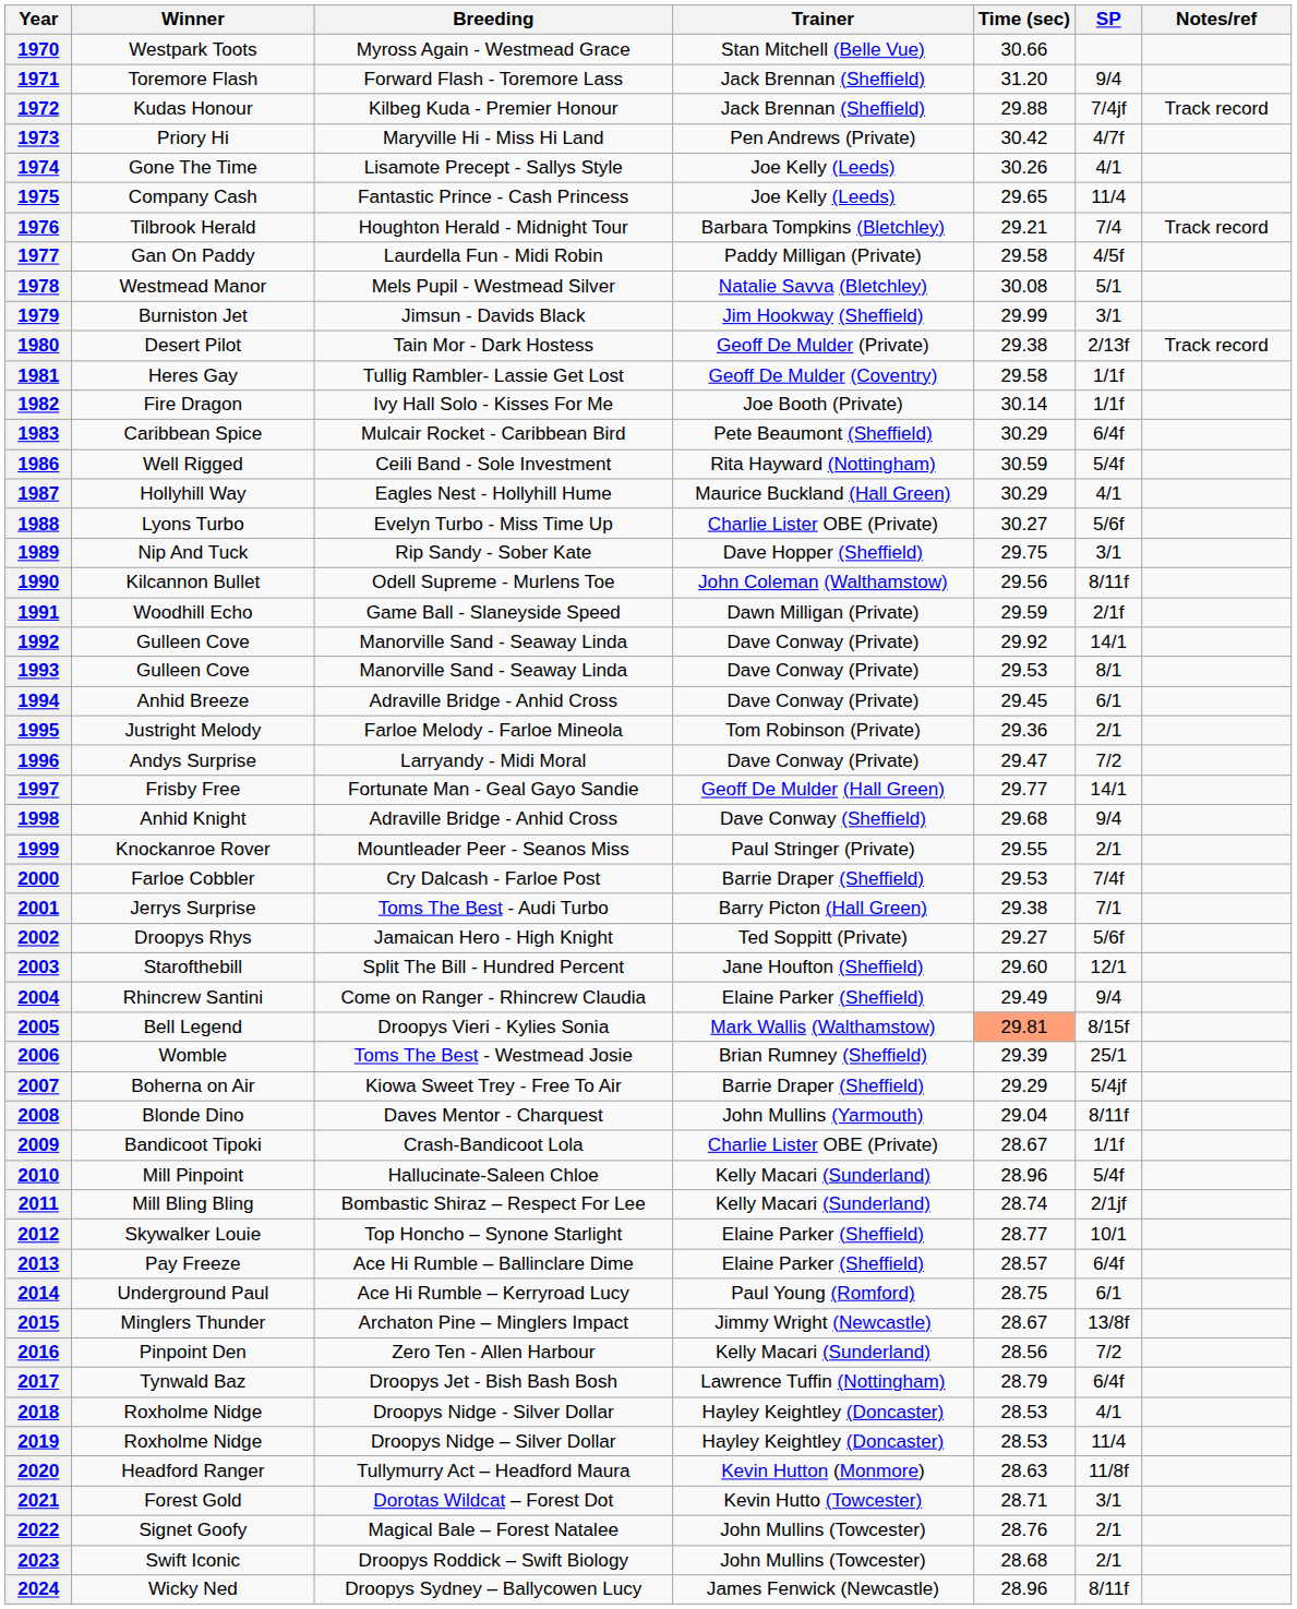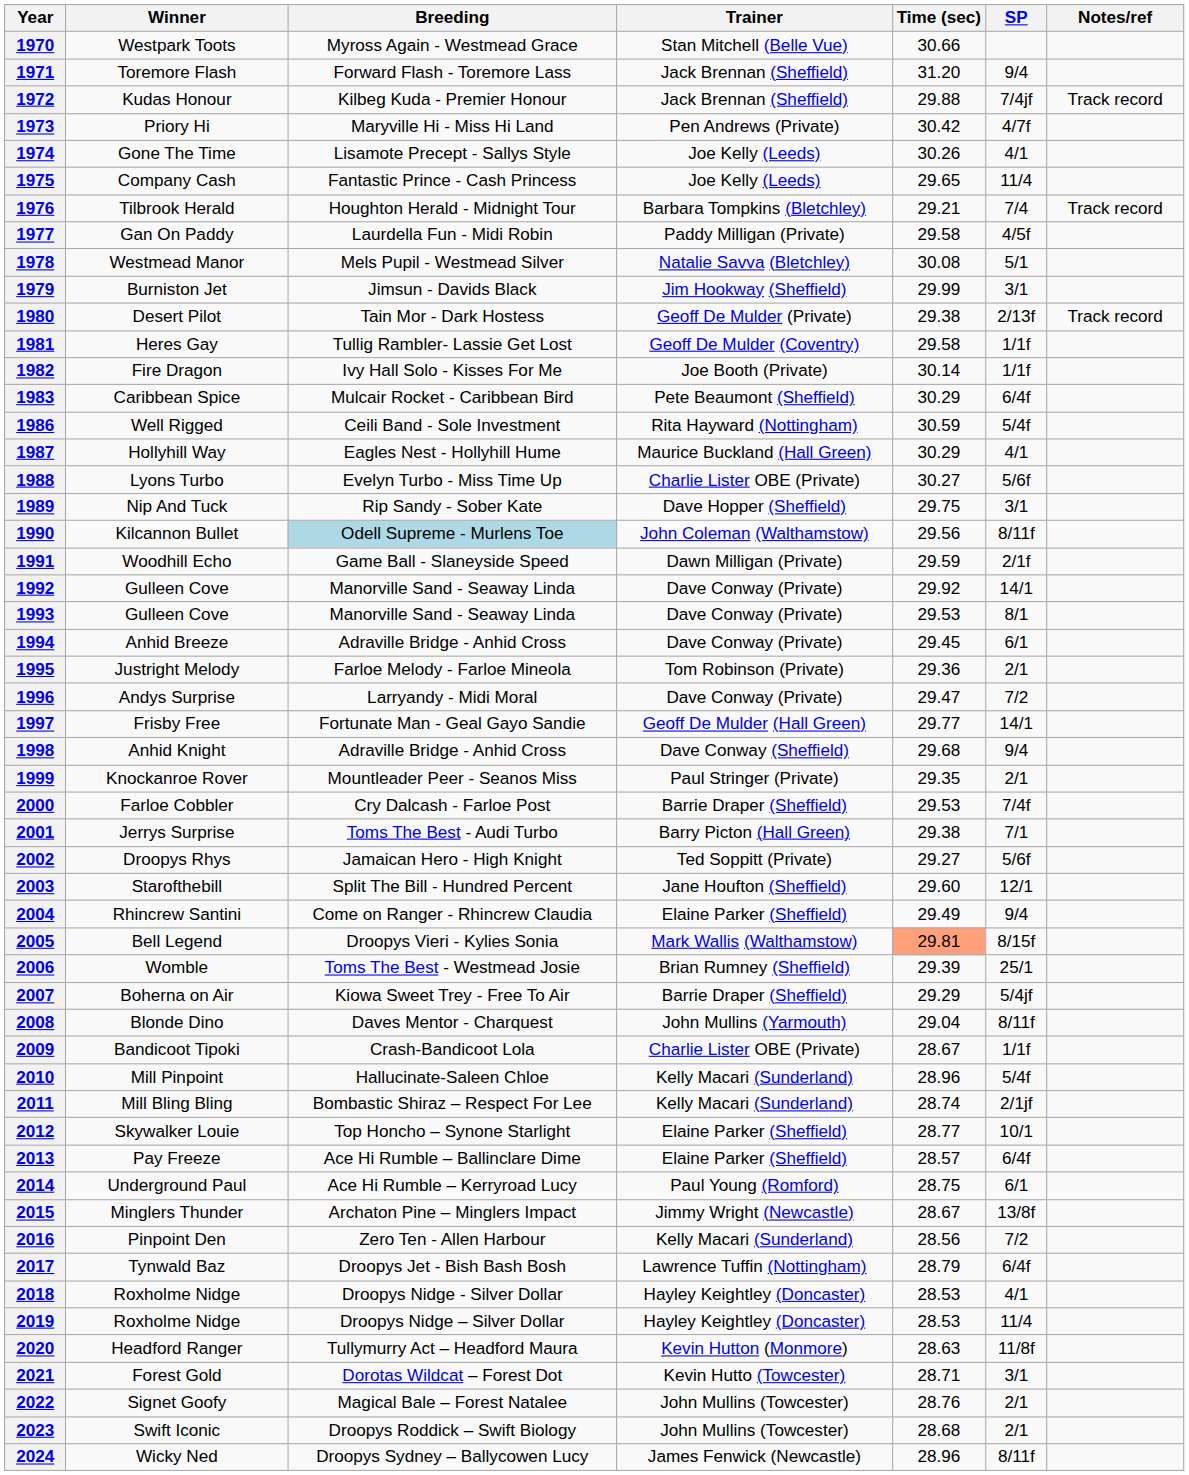 <table class="wikitable" style="text-align:center">
 <tr>
 <th width=50>Year</th>
 <th width=200>Winner</th>
 <th width=300>Breeding</th>
 <th width=250>Trainer</th>
 <th width=80>Time (sec)</th>
 <th width=50><a href='#'>SP</a></th>
 <th width=120>Notes/ref</th>
 </tr>
 <tr>
 <th><a href='#'>1970</a></th>
 <td>Westpark Toots</td>
 <td>Myross Again - Westmead Grace</td>
 <td>Stan Mitchell <a href='#'>(Belle Vue)</a></td>
 <td>30.66</td>
 <td></td>
 <td></td>
 </tr>
 <tr>
 <th><a href='#'>1971</a></th>
 <td>Toremore Flash</td>
 <td>Forward Flash - Toremore Lass</td>
 <td>Jack Brennan <a href='#'>(Sheffield)</a></td>
 <td>31.20</td>
 <td>9/4</td>
 <td></td>
 </tr>
 <tr>
 <th><a href='#'>1972</a></th>
 <td>Kudas Honour</td>
 <td>Kilbeg Kuda - Premier Honour</td>
 <td>Jack Brennan <a href='#'>(Sheffield)</a></td>
 <td>29.88</td>
 <td>7/4jf</td>
 <td>Track record</td>
 </tr>
 <tr>
 <th><a href='#'>1973</a></th>
 <td>Priory Hi</td>
 <td>Maryville Hi - Miss Hi Land</td>
 <td>Pen Andrews (Private)</td>
 <td>30.42</td>
 <td>4/7f</td>
 <td></td>
 </tr>
 <tr>
 <th><a href='#'>1974</a></th>
 <td>Gone The Time</td>
 <td>Lisamote Precept - Sallys Style</td>
 <td>Joe Kelly <a href='#'>(Leeds)</a></td>
 <td>30.26</td>
 <td>4/1</td>
 <td></td>
 </tr>
 <tr>
 <th><a href='#'>1975</a></th>
 <td>Company Cash</td>
 <td>Fantastic Prince - Cash Princess</td>
 <td>Joe Kelly <a href='#'>(Leeds)</a></td>
 <td>29.65</td>
 <td>11/4</td>
 <td></td>
 </tr>
 <tr>
 <th><a href='#'>1976</a></th>
 <td>Tilbrook Herald</td>
 <td>Houghton Herald - Midnight Tour</td>
 <td>Barbara Tompkins <a href='#'>(Bletchley)</a></td>
 <td>29.21</td>
 <td>7/4</td>
 <td>Track record</td>
 </tr>
 <tr>
 <th><a href='#'>1977</a></th>
 <td>Gan On Paddy</td>
 <td>Laurdella Fun - Midi Robin</td>
 <td>Paddy Milligan (Private)</td>
 <td>29.58</td>
 <td>4/5f</td>
 <td></td>
 </tr>
 <tr>
 <th><a href='#'>1978</a></th>
 <td>Westmead Manor</td>
 <td>Mels Pupil - Westmead Silver</td>
 <td><a href='#'>Natalie Savva</a> <a href='#'>(Bletchley)</a></td>
 <td>30.08</td>
 <td>5/1</td>
 <td></td>
 </tr>
 <tr>
 <th><a href='#'>1979</a></th>
 <td>Burniston Jet</td>
 <td>Jimsun - Davids Black</td>
 <td><a href='#'>Jim Hookway</a> <a href='#'>(Sheffield)</a></td>
 <td>29.99</td>
 <td>3/1</td>
 <td></td>
 </tr>
 <tr>
 <th><a href='#'>1980</a></th>
 <td>Desert Pilot</td>
 <td>Tain Mor - Dark Hostess</td>
 <td><a href='#'>Geoff De Mulder</a> (Private)</td>
 <td>29.38</td>
 <td>2/13f</td>
 <td>Track record</td>
 </tr>
 <tr>
 <th><a href='#'>1981</a></th>
 <td>Heres Gay</td>
 <td>Tullig Rambler- Lassie Get Lost</td>
 <td><a href='#'>Geoff De Mulder</a> <a href='#'>(Coventry)</a></td>
 <td>29.58</td>
 <td>1/1f</td>
 <td></td>
 </tr>
 <tr>
 <th><a href='#'>1982</a></th>
 <td>Fire Dragon</td>
 <td>Ivy Hall Solo - Kisses For Me</td>
 <td>Joe Booth (Private)</td>
 <td>30.14</td>
 <td>1/1f</td>
 <td></td>
 </tr>
 <tr>
 <th><a href='#'>1983</a></th>
 <td>Caribbean Spice</td>
 <td>Mulcair Rocket - Caribbean Bird</td>
 <td>Pete Beaumont <a href='#'>(Sheffield)</a></td>
 <td>30.29</td>
 <td>6/4f</td>
 <td></td>
 </tr>
 <tr>
 <th><a href='#'>1986</a></th>
 <td>Well Rigged</td>
 <td>Ceili Band - Sole Investment</td>
 <td>Rita Hayward <a href='#'>(Nottingham)</a></td>
 <td>30.59</td>
 <td>5/4f</td>
 <td></td>
 </tr>
 <tr>
 <th><a href='#'>1987</a></th>
 <td>Hollyhill Way</td>
 <td>Eagles Nest - Hollyhill Hume</td>
 <td>Maurice Buckland <a href='#'>(Hall Green)</a></td>
 <td>30.29</td>
 <td>4/1</td>
 <td></td>
 </tr>
 <tr>
 <th><a href='#'>1988</a></th>
 <td>Lyons Turbo</td>
 <td>Evelyn Turbo - Miss Time Up</td>
 <td><a href='#'>Charlie Lister</a> OBE (Private)</td>
 <td>30.27</td>
 <td>5/6f</td>
 <td></td>
 </tr>
 <tr>
 <th><a href='#'>1989</a></th>
 <td>Nip And Tuck</td>
 <td>Rip Sandy - Sober Kate</td>
 <td>Dave Hopper <a href='#'>(Sheffield)</a></td>
 <td>29.75</td>
 <td>3/1</td>
 <td></td>
 </tr>
 <tr>
 <th><a href='#'>1990</a></th>
 <td>Kilcannon Bullet</td>
-<td>Odell Supreme - Murlens Toe</td>
+<td style="background: lightblue;">Odell Supreme - Murlens Toe</td>
 <td><a href='#'>John Coleman</a> <a href='#'>(Walthamstow)</a></td>
 <td>29.56</td>
 <td>8/11f</td>
 <td></td>
 </tr>
 <tr>
 <th><a href='#'>1991</a></th>
 <td>Woodhill Echo</td>
 <td>Game Ball - Slaneyside Speed</td>
 <td>Dawn Milligan (Private)</td>
 <td>29.59</td>
 <td>2/1f</td>
 <td></td>
 </tr>
 <tr>
 <th><a href='#'>1992</a></th>
 <td>Gulleen Cove</td>
 <td>Manorville Sand - Seaway Linda</td>
 <td>Dave Conway (Private)</td>
 <td>29.92</td>
 <td>14/1</td>
 <td></td>
 </tr>
 <tr>
 <th><a href='#'>1993</a></th>
 <td>Gulleen Cove</td>
 <td>Manorville Sand - Seaway Linda</td>
 <td>Dave Conway (Private)</td>
 <td>29.53</td>
 <td>8/1</td>
 <td></td>
 </tr>
 <tr>
 <th><a href='#'>1994</a></th>
 <td>Anhid Breeze</td>
 <td>Adraville Bridge - Anhid Cross</td>
 <td>Dave Conway (Private)</td>
 <td>29.45</td>
 <td>6/1</td>
 <td></td>
 </tr>
 <tr>
 <th><a href='#'>1995</a></th>
 <td>Justright Melody</td>
 <td>Farloe Melody - Farloe Mineola</td>
 <td>Tom Robinson (Private)</td>
 <td>29.36</td>
 <td>2/1</td>
 <td></td>
 </tr>
 <tr>
 <th><a href='#'>1996</a></th>
 <td>Andys Surprise</td>
 <td>Larryandy - Midi Moral</td>
 <td>Dave Conway (Private)</td>
 <td>29.47</td>
 <td>7/2</td>
 <td></td>
 </tr>
 <tr>
 <th><a href='#'>1997</a></th>
 <td>Frisby Free</td>
 <td>Fortunate Man - Geal Gayo Sandie</td>
 <td><a href='#'>Geoff De Mulder</a> <a href='#'>(Hall Green)</a></td>
 <td>29.77</td>
 <td>14/1</td>
 <td></td>
 </tr>
 <tr>
 <th><a href='#'>1998</a></th>
 <td>Anhid Knight</td>
 <td>Adraville Bridge - Anhid Cross</td>
 <td>Dave Conway <a href='#'>(Sheffield)</a></td>
 <td>29.68</td>
 <td>9/4</td>
 <td></td>
 </tr>
 <tr>
 <th><a href='#'>1999</a></th>
 <td>Knockanroe Rover</td>
 <td>Mountleader Peer - Seanos Miss</td>
 <td>Paul Stringer (Private)</td>
-<td>29.55</td>
+<td>29.35</td>
 <td>2/1</td>
 <td></td>
 </tr>
 <tr>
 <th><a href='#'>2000</a></th>
 <td>Farloe Cobbler</td>
 <td>Cry Dalcash - Farloe Post</td>
 <td>Barrie Draper <a href='#'>(Sheffield)</a></td>
 <td>29.53</td>
 <td>7/4f</td>
 <td></td>
 </tr>
 <tr>
 <th><a href='#'>2001</a></th>
 <td>Jerrys Surprise</td>
 <td><a href='#'>Toms The Best</a> - Audi Turbo</td>
 <td>Barry Picton <a href='#'>(Hall Green)</a></td>
 <td>29.38</td>
 <td>7/1</td>
 <td></td>
 </tr>
 <tr>
 <th><a href='#'>2002</a></th>
 <td>Droopys Rhys</td>
 <td>Jamaican Hero - High Knight</td>
 <td>Ted Soppitt (Private)</td>
 <td>29.27</td>
 <td>5/6f</td>
 <td></td>
 </tr>
 <tr>
 <th><a href='#'>2003</a></th>
 <td>Starofthebill</td>
 <td>Split The Bill - Hundred Percent</td>
 <td>Jane Houfton <a href='#'>(Sheffield)</a></td>
 <td>29.60</td>
 <td>12/1</td>
 <td></td>
 </tr>
 <tr>
 <th><a href='#'>2004</a></th>
 <td>Rhincrew Santini</td>
 <td>Come on Ranger - Rhincrew Claudia</td>
 <td>Elaine Parker <a href='#'>(Sheffield)</a></td>
 <td>29.49</td>
 <td>9/4</td>
 <td></td>
 </tr>
 <tr>
 <th><a href='#'>2005</a></th>
 <td>Bell Legend</td>
 <td>Droopys Vieri - Kylies Sonia</td>
 <td><a href='#'>Mark Wallis</a> <a href='#'>(Walthamstow)</a></td>
 <td style="background: lightsalmon;">29.81</td>
 <td>8/15f</td>
 <td></td>
 </tr>
 <tr>
 <th><a href='#'>2006</a></th>
 <td>Womble</td>
 <td><a href='#'>Toms The Best</a> - Westmead Josie</td>
 <td>Brian Rumney <a href='#'>(Sheffield)</a></td>
 <td>29.39</td>
 <td>25/1</td>
 <td></td>
 </tr>
 <tr>
 <th><a href='#'>2007</a></th>
 <td>Boherna on Air</td>
 <td>Kiowa Sweet Trey - Free To Air</td>
 <td>Barrie Draper <a href='#'>(Sheffield)</a></td>
 <td>29.29</td>
 <td>5/4jf</td>
 <td></td>
 </tr>
 <tr>
 <th><a href='#'>2008</a></th>
 <td>Blonde Dino</td>
 <td>Daves Mentor - Charquest</td>
 <td>John Mullins <a href='#'>(Yarmouth)</a></td>
 <td>29.04</td>
 <td>8/11f</td>
 <td></td>
 </tr>
 <tr>
 <th><a href='#'>2009</a></th>
 <td>Bandicoot Tipoki</td>
 <td>Crash-Bandicoot Lola</td>
 <td><a href='#'>Charlie Lister</a> OBE (Private)</td>
 <td>28.67</td>
 <td>1/1f</td>
 <td></td>
 </tr>
 <tr>
 <th><a href='#'>2010</a></th>
 <td>Mill Pinpoint</td>
 <td>Hallucinate-Saleen Chloe</td>
 <td>Kelly Macari <a href='#'>(Sunderland)</a></td>
 <td>28.96</td>
 <td>5/4f</td>
 <td></td>
 </tr>
 <tr>
 <th><a href='#'>2011</a></th>
 <td>Mill Bling Bling</td>
 <td>Bombastic Shiraz – Respect For Lee</td>
 <td>Kelly Macari <a href='#'>(Sunderland)</a></td>
 <td>28.74</td>
 <td>2/1jf</td>
 <td></td>
 </tr>
 <tr>
 <th><a href='#'>2012</a></th>
 <td>Skywalker Louie</td>
 <td>Top Honcho – Synone Starlight</td>
 <td>Elaine Parker <a href='#'>(Sheffield)</a></td>
 <td>28.77</td>
 <td>10/1</td>
 <td></td>
 </tr>
 <tr>
 <th><a href='#'>2013</a></th>
 <td>Pay Freeze</td>
 <td>Ace Hi Rumble – Ballinclare Dime</td>
 <td>Elaine Parker <a href='#'>(Sheffield)</a></td>
 <td>28.57</td>
 <td>6/4f</td>
 <td></td>
 </tr>
 <tr>
 <th><a href='#'>2014</a></th>
 <td>Underground Paul</td>
 <td>Ace Hi Rumble – Kerryroad Lucy</td>
 <td>Paul Young <a href='#'>(Romford)</a></td>
 <td>28.75</td>
 <td>6/1</td>
 <td></td>
 </tr>
 <tr>
 <th><a href='#'>2015</a></th>
 <td>Minglers Thunder</td>
 <td>Archaton Pine – Minglers Impact</td>
 <td>Jimmy Wright <a href='#'>(Newcastle)</a></td>
 <td>28.67</td>
 <td>13/8f</td>
 <td></td>
 </tr>
 <tr>
 <th><a href='#'>2016</a></th>
 <td>Pinpoint Den</td>
 <td>Zero Ten - Allen Harbour</td>
 <td>Kelly Macari <a href='#'>(Sunderland)</a></td>
 <td>28.56</td>
 <td>7/2</td>
 <td></td>
 </tr>
 <tr>
 <th><a href='#'>2017</a></th>
 <td>Tynwald Baz</td>
 <td>Droopys Jet - Bish Bash Bosh</td>
 <td>Lawrence Tuffin <a href='#'>(Nottingham)</a></td>
 <td>28.79</td>
 <td>6/4f</td>
 <td></td>
 </tr>
 <tr>
 <th><a href='#'>2018</a></th>
 <td>Roxholme Nidge</td>
 <td>Droopys Nidge - Silver Dollar</td>
 <td>Hayley Keightley <a href='#'>(Doncaster)</a></td>
 <td>28.53</td>
 <td>4/1</td>
 <td></td>
 </tr>
 <tr>
 <th><a href='#'>2019</a></th>
 <td>Roxholme Nidge</td>
 <td>Droopys Nidge – Silver Dollar</td>
 <td>Hayley Keightley <a href='#'>(Doncaster)</a></td>
 <td>28.53</td>
 <td>11/4</td>
 <td></td>
 </tr>
 <tr>
 <th><a href='#'>2020</a></th>
 <td>Headford Ranger</td>
 <td>Tullymurry Act – Headford Maura</td>
 <td><a href='#'>Kevin Hutton</a> (<a href='#'>Monmore</a>)</td>
 <td>28.63</td>
 <td>11/8f</td>
 <td></td>
 </tr>
 <tr>
 <th><a href='#'>2021</a></th>
 <td>Forest Gold</td>
 <td><a href='#'>Dorotas Wildcat</a> – Forest Dot</td>
 <td>Kevin Hutto <a href='#'>(Towcester)</a></td>
 <td>28.71</td>
 <td>3/1</td>
 <td></td>
 </tr>
 <tr>
 <th><a href='#'>2022</a></th>
 <td>Signet Goofy</td>
 <td>Magical Bale – Forest Natalee</td>
 <td>John Mullins (Towcester)</td>
 <td>28.76</td>
 <td>2/1</td>
 <td></td>
 </tr>
 <tr>
 <th><a href='#'>2023</a></th>
 <td>Swift Iconic</td>
 <td>Droopys Roddick – Swift Biology</td>
 <td>John Mullins (Towcester)</td>
 <td>28.68</td>
 <td>2/1</td>
 <td></td>
 </tr>
 <tr>
 <th><a href='#'>2024</a></th>
 <td>Wicky Ned</td>
 <td>Droopys Sydney – Ballycowen Lucy</td>
 <td>James Fenwick (Newcastle)</td>
 <td>28.96</td>
 <td>8/11f</td>
 <td></td>
 </tr>
 </table>
